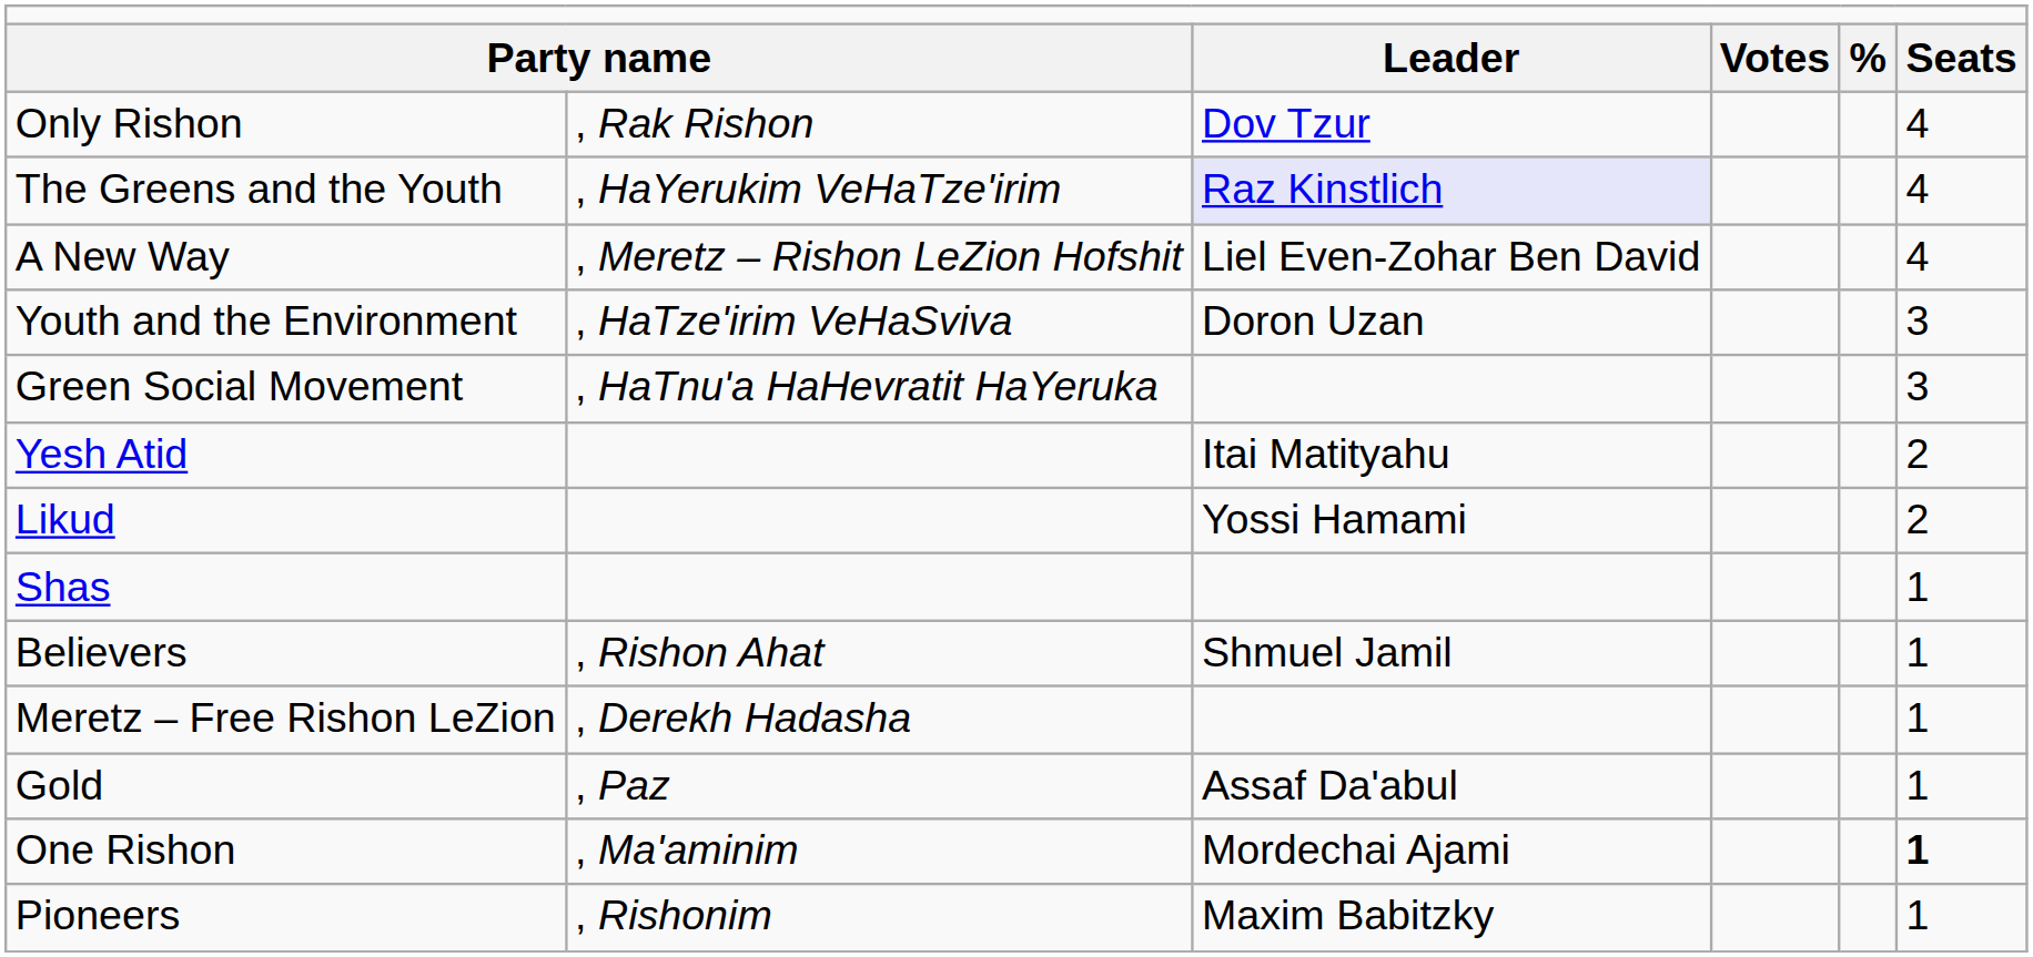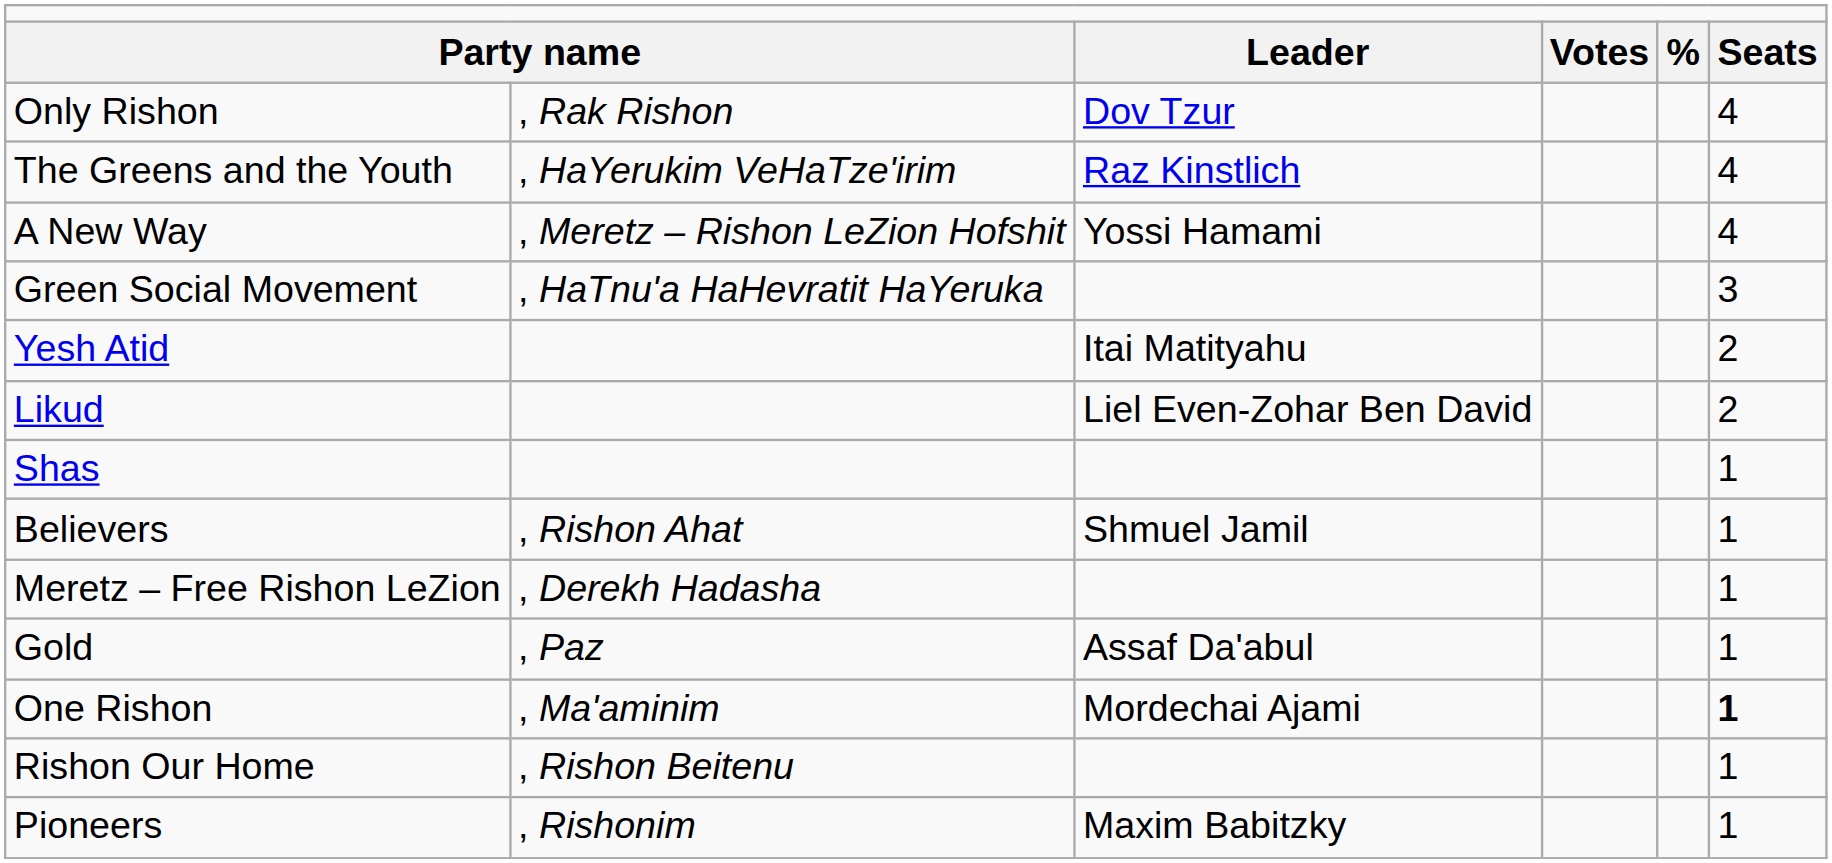 <table class="wikitable sortable">
 <tr>
 <td colspan=6></td>
 </tr>
 <tr>
 <th colspan="2">Party name</th>
 <th>Leader</th>
 <th>Votes</th>
 <th>%</th>
 <th>Seats</th>
 </tr>
 <tr>
 <td>Only Rishon</td>
 <td>, <em>Rak Rishon</em></td>
 <td><a href='#'>Dov Tzur</a></td>
 <td></td>
 <td></td>
 <td>4</td>
 </tr>
 <tr>
 <td>The Greens and the Youth</td>
 <td>, <em>HaYerukim VeHaTze'irim</em></td>
-<td style="background: lavender;"><a href='#'>Raz Kinstlich</a></td>
+<td><a href='#'>Raz Kinstlich</a></td>
 <td></td>
 <td></td>
 <td>4</td>
 </tr>
 <tr>
 <td>A New Way</td>
 <td>, <em>Meretz – Rishon LeZion Hofshit</em></td>
-<td>Liel Even-Zohar Ben David</td>
+<td>Yossi Hamami</td>
 <td></td>
 <td></td>
 <td>4</td>
-</tr>
-<tr>
-<td>Youth and the Environment</td>
-<td>, <em>HaTze'irim VeHaSviva</em></td>
-<td>Doron Uzan</td>
-<td></td>
-<td></td>
-<td>3</td>
 </tr>
 <tr>
 <td>Green Social Movement</td>
 <td>, <em>HaTnu'a HaHevratit HaYeruka</em></td>
 <td></td>
 <td></td>
 <td></td>
 <td>3</td>
 </tr>
 <tr>
 <td><a href='#'>Yesh Atid</a></td>
 <td></td>
 <td>Itai Matityahu</td>
 <td></td>
 <td></td>
 <td>2</td>
 </tr>
 <tr>
 <td><a href='#'>Likud</a></td>
 <td></td>
-<td>Yossi Hamami</td>
+<td>Liel Even-Zohar Ben David</td>
 <td></td>
 <td></td>
 <td>2</td>
 </tr>
 <tr>
 <td><a href='#'>Shas</a></td>
 <td></td>
 <td></td>
 <td></td>
 <td></td>
 <td>1</td>
 </tr>
 <tr>
 <td>Believers</td>
 <td>, <em>Rishon Ahat</em></td>
 <td>Shmuel Jamil</td>
 <td></td>
 <td></td>
 <td>1</td>
 </tr>
 <tr>
 <td>Meretz – Free Rishon LeZion</td>
 <td>, <em>Derekh Hadasha</em></td>
 <td></td>
 <td></td>
 <td></td>
 <td>1</td>
 </tr>
 <tr>
 <td>Gold</td>
 <td>, <em>Paz</em></td>
 <td>Assaf Da'abul</td>
 <td></td>
 <td></td>
 <td>1</td>
 </tr>
 <tr>
 <td>One Rishon</td>
 <td>, <em>Ma'aminim</em></td>
 <td>Mordechai Ajami</td>
 <td></td>
 <td></td>
 <td><strong>1</strong></td>
 </tr>
 <tr>
+<td>Rishon Our Home</td>
+<td>, <em>Rishon Beitenu</em></td>
+<td></td>
+<td></td>
+<td></td>
+<td>1</td>
+</tr>
+<tr>
 <td>Pioneers</td>
 <td>, <em>Rishonim</em></td>
 <td>Maxim Babitzky</td>
 <td></td>
 <td></td>
 <td>1</td>
 </tr>
 </table>
